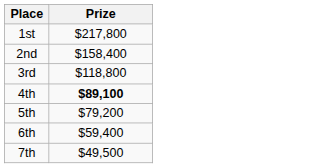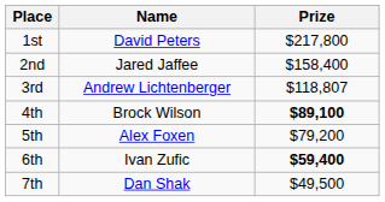 <table class="wikitable">
 <tr>
 <th width="50">Place</th>
+<th width="200">Name</th>
 <th width="125">Prize</th>
 </tr>
 <tr>
 <td align = "center">1st</td>
+<td align = "center"> <a href='#'>David Peters</a></td>
 <td align = "center">$217,800</td>
 </tr>
 <tr>
 <td align = "center">2nd</td>
+<td align = "center"> Jared Jaffee</td>
 <td align = "center">$158,400</td>
 </tr>
 <tr>
 <td align = "center">3rd</td>
-<td align = "center">$118,800</td>
+<td align = "center"> <a href='#'>Andrew Lichtenberger</a></td>
+<td align = "center">$118,807</td>
 </tr>
 <tr>
 <td align = "center">4th</td>
+<td align = "center"> Brock Wilson</td>
 <td align = "center"><strong>$89,100</strong></td>
 </tr>
 <tr>
 <td align = "center">5th</td>
+<td align = "center"> <a href='#'>Alex Foxen</a></td>
 <td align = "center">$79,200</td>
 </tr>
 <tr>
 <td align = "center">6th</td>
-<td align = "center">$59,400</td>
+<td align = "center"> Ivan Zufic</td>
+<td align = "center"><strong>$59,400</strong></td>
 </tr>
 <tr>
 <td align = "center">7th</td>
+<td align = "center"> <a href='#'>Dan Shak</a></td>
 <td align = "center">$49,500</td>
 </tr>
 </table>
